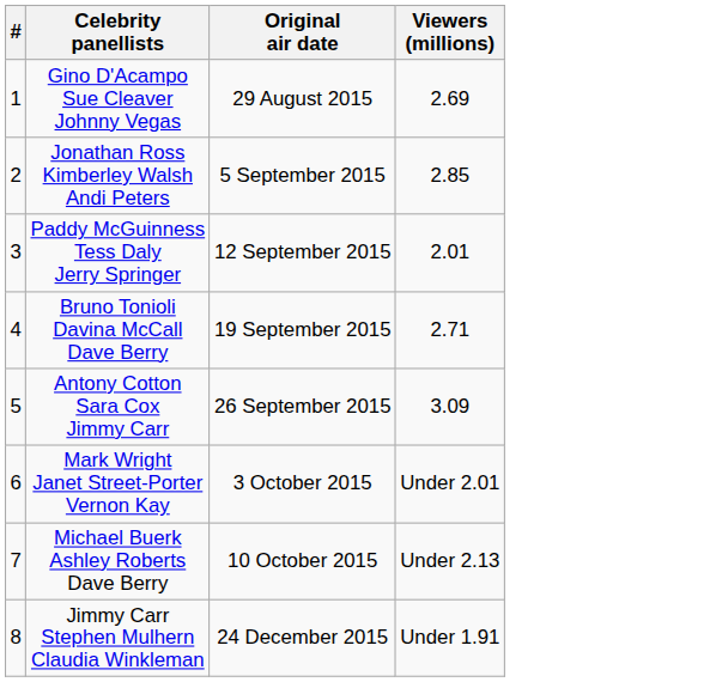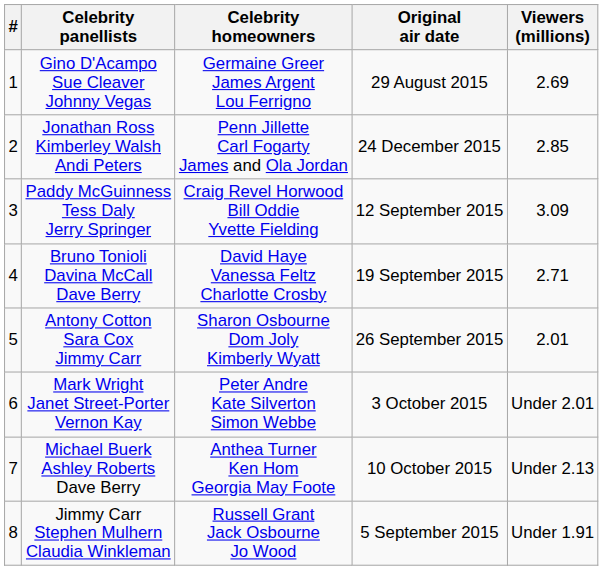 <table class="wikitable" style="text-align:center">
 <tr>
 <th>#</th>
 <th>Celebrity<br>panellists</th>
+<th>Celebrity<br>homeowners</th>
 <th>Original<br>air date</th>
 <th>Viewers<br>(millions)</th>
 </tr>
 <tr>
 <td>1</td>
 <td><a href='#'>Gino D'Acampo</a><br><a href='#'>Sue Cleaver</a><br><a href='#'>Johnny Vegas</a></td>
+<td><a href='#'>Germaine Greer</a><br><a href='#'>James Argent</a><br><a href='#'>Lou Ferrigno</a></td>
 <td>29 August 2015</td>
 <td>2.69</td>
 </tr>
 <tr>
 <td>2</td>
 <td><a href='#'>Jonathan Ross</a><br><a href='#'>Kimberley Walsh</a><br><a href='#'>Andi Peters</a></td>
-<td>5 September 2015</td>
+<td><a href='#'>Penn Jillette</a><br><a href='#'>Carl Fogarty</a><br><a href='#'>James</a> and <a href='#'>Ola Jordan</a></td>
+<td>24 December 2015</td>
 <td>2.85</td>
 </tr>
 <tr>
 <td>3</td>
 <td><a href='#'>Paddy McGuinness</a><br><a href='#'>Tess Daly</a><br><a href='#'>Jerry Springer</a></td>
+<td><a href='#'>Craig Revel Horwood</a><br><a href='#'>Bill Oddie</a><br><a href='#'>Yvette Fielding</a></td>
 <td>12 September 2015</td>
-<td>2.01</td>
+<td>3.09</td>
 </tr>
 <tr>
 <td>4</td>
 <td><a href='#'>Bruno Tonioli</a><br><a href='#'>Davina McCall</a><br><a href='#'>Dave Berry</a></td>
+<td><a href='#'>David Haye</a><br><a href='#'>Vanessa Feltz</a><br><a href='#'>Charlotte Crosby</a></td>
 <td>19 September 2015</td>
 <td>2.71</td>
 </tr>
 <tr>
 <td>5</td>
 <td><a href='#'>Antony Cotton</a><br><a href='#'>Sara Cox</a><br><a href='#'>Jimmy Carr</a></td>
+<td><a href='#'>Sharon Osbourne</a><br><a href='#'>Dom Joly</a><br><a href='#'>Kimberly Wyatt</a></td>
 <td>26 September 2015</td>
-<td>3.09</td>
+<td>2.01</td>
 </tr>
 <tr>
 <td>6</td>
 <td><a href='#'>Mark Wright</a><br><a href='#'>Janet Street-Porter</a><br><a href='#'>Vernon Kay</a></td>
+<td><a href='#'>Peter Andre</a><br><a href='#'>Kate Silverton</a><br><a href='#'>Simon Webbe</a></td>
 <td>3 October 2015</td>
 <td>Under 2.01</td>
 </tr>
 <tr>
 <td>7</td>
 <td><a href='#'>Michael Buerk</a><br><a href='#'>Ashley Roberts</a><br>Dave Berry</td>
+<td><a href='#'>Anthea Turner</a><br><a href='#'>Ken Hom</a><br><a href='#'>Georgia May Foote</a></td>
 <td>10 October 2015</td>
 <td>Under 2.13</td>
 </tr>
 <tr>
 <td>8</td>
 <td>Jimmy Carr<br><a href='#'>Stephen Mulhern</a><br><a href='#'>Claudia Winkleman</a></td>
-<td>24 December 2015</td>
+<td><a href='#'>Russell Grant</a><br><a href='#'>Jack Osbourne</a><br><a href='#'>Jo Wood</a></td>
+<td>5 September 2015</td>
 <td>Under 1.91</td>
 </tr>
 </table>
